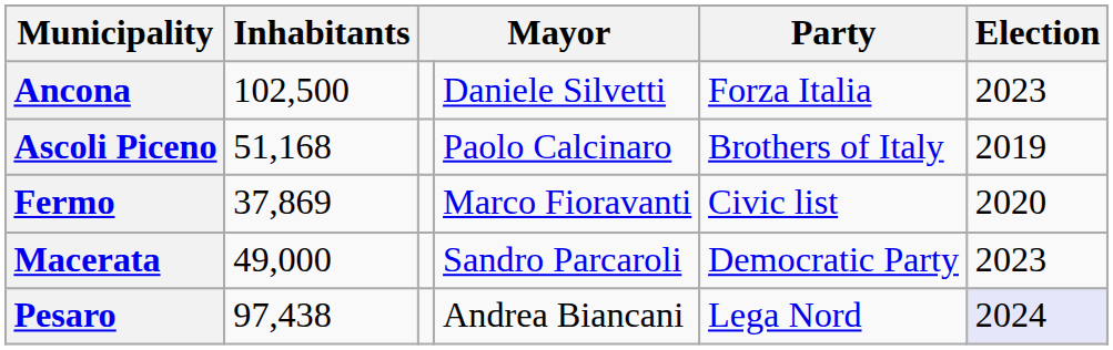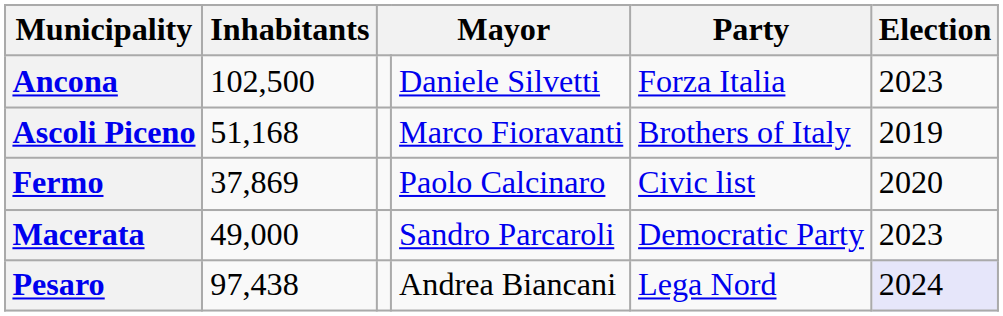 <table class="wikitable" border="1">
 <tr>
 <th scope="col">Municipality</th>
 <th colspan=1>Inhabitants</th>
 <th colspan=2>Mayor</th>
 <th colspan=1>Party</th>
 <th colspan=1>Election</th>
 </tr>
 <tr>
 <th scope="row" style="text-align: left;"><a href='#'>Ancona</a></th>
 <td>102,500</td>
 <td></td>
 <td><a href='#'>Daniele Silvetti</a></td>
 <td><a href='#'>Forza Italia</a></td>
 <td>2023</td>
 </tr>
 <tr>
 <th scope="row" style="text-align: left;"><a href='#'>Ascoli Piceno</a></th>
 <td>51,168</td>
 <td></td>
-<td><a href='#'>Paolo Calcinaro</a></td>
+<td><a href='#'>Marco Fioravanti</a></td>
 <td><a href='#'>Brothers of Italy</a></td>
 <td>2019</td>
 </tr>
 <tr>
 <th scope="row" style="text-align: left;"><a href='#'>Fermo</a></th>
 <td>37,869</td>
 <td></td>
-<td><a href='#'>Marco Fioravanti</a></td>
+<td><a href='#'>Paolo Calcinaro</a></td>
 <td><a href='#'>Civic list</a></td>
 <td>2020</td>
 </tr>
 <tr>
 <th scope="row" style="text-align: left;"><a href='#'>Macerata</a></th>
 <td>49,000</td>
 <td></td>
 <td><a href='#'>Sandro Parcaroli</a></td>
 <td><a href='#'>Democratic Party</a></td>
 <td>2023</td>
 </tr>
 <tr>
 <th scope="row" style="text-align: left;"><a href='#'>Pesaro</a></th>
 <td>97,438</td>
 <td></td>
 <td>Andrea Biancani</td>
 <td><a href='#'>Lega Nord</a></td>
 <td style="background: lavender;">2024</td>
 </tr>
 </table>
